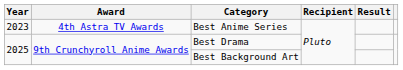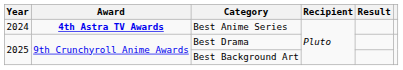 <table class="wikitable plainrowheaders sortable">
 <tr>
 <th scope="col">Year</th>
 <th scope="col">Award</th>
 <th scope="col">Category</th>
 <th scope="col">Recipient</th>
 <th scope="col">Result</th>
 <th scope="col" class="unsortable"></th>
 </tr>
 <tr>
-<td align="center">2023</td>
-<td align="center"><a href='#'>4th Astra TV Awards</a></td>
+<td align="center">2024</td>
+<td align="center"><strong><a href='#'>4th Astra TV Awards</a></strong></td>
 <td>Best Anime Series</td>
 <td rowspan="3"><em>Pluto</em></td>
 <td></td>
 <td style="text-align:center;"></td>
 </tr>
 <tr>
 <td rowspan="2" align="center">2025</td>
 <td rowspan="2" align="center"><a href='#'>9th Crunchyroll Anime Awards</a></td>
 <td>Best Drama</td>
 <td></td>
 <td rowspan="2" style="text-align:center;"></td>
 </tr>
 <tr>
 <td>Best Background Art</td>
 <td></td>
 </tr>
 </table>
